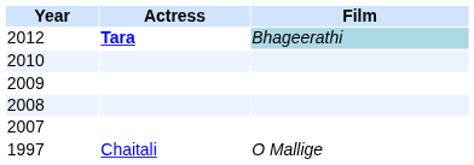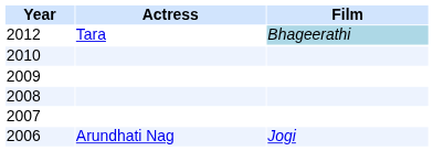 <table cellspacing="1" cellpadding="1" border="0" width="50%">
 <tr bgcolor="#d1e4fd">
 <th>Year</th>
 <th>Actress</th>
 <th>Film</th>
 </tr>
 <tr>
 <td>2012</td>
-<td><strong><a href='#'>Tara</a></strong></td>
+<td><a href='#'>Tara</a></td>
 <td style="background: lightblue;"><em>Bhageerathi</em></td>
 </tr>
 <tr>
 </tr>
 <tr bgcolor=#edf3fe>
 <td>2010</td>
 <td></td>
 <td></td>
 </tr>
 <tr>
 <td>2009</td>
 <td></td>
 <td></td>
 </tr>
 <tr bgcolor=#edf3fe>
 <td>2008</td>
 <td></td>
 <td></td>
 </tr>
 <tr>
 <td>2007</td>
 <td></td>
 <td></td>
 </tr>
-<tr>
+<tr bgcolor=#edf3fe>
+<td>2006</td>
+<td><a href='#'>Arundhati Nag</a></td>
+<td><em><a href='#'>Jogi</a></em></td>
 </tr>
 <tr>
-<td>1997</td>
-<td><a href='#'>Chaitali</a></td>
-<td><em>O Mallige</em></td>
 </tr>
 <tr>
 </tr>
 </table>
